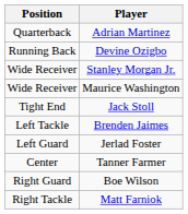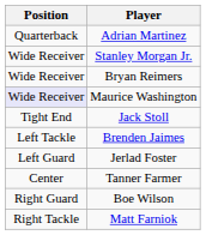 <table class="wikitable" style="text-align: center;">
 <tr>
 <th>Position</th>
 <th>Player</th>
 </tr>
 <tr>
 <td>Quarterback</td>
 <td><a href='#'>Adrian Martinez</a></td>
 </tr>
 <tr>
-<td>Running Back</td>
-<td><a href='#'>Devine Ozigbo</a></td>
-</tr>
-<tr>
 <td>Wide Receiver</td>
 <td><a href='#'>Stanley Morgan Jr.</a></td>
 </tr>
 <tr>
 <td>Wide Receiver</td>
+<td>Bryan Reimers</td>
+</tr>
+<tr>
+<td style="background: lavender;">Wide Receiver</td>
 <td>Maurice Washington</td>
 </tr>
 <tr>
 <td>Tight End</td>
 <td><a href='#'>Jack Stoll</a></td>
 </tr>
 <tr>
 <td>Left Tackle</td>
 <td><a href='#'>Brenden Jaimes</a></td>
 </tr>
 <tr>
 <td>Left Guard</td>
 <td>Jerlad Foster</td>
 </tr>
 <tr>
 <td>Center</td>
 <td>Tanner Farmer</td>
 </tr>
 <tr>
 <td>Right Guard</td>
 <td>Boe Wilson</td>
 </tr>
 <tr>
 <td>Right Tackle</td>
 <td><a href='#'>Matt Farniok</a></td>
 </tr>
 </table>
